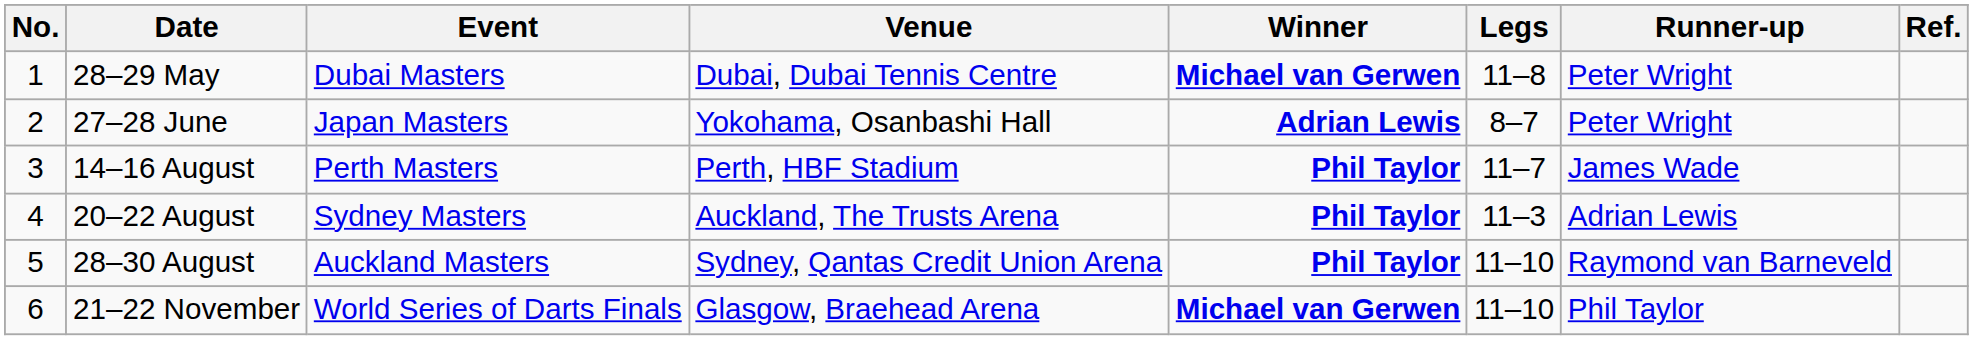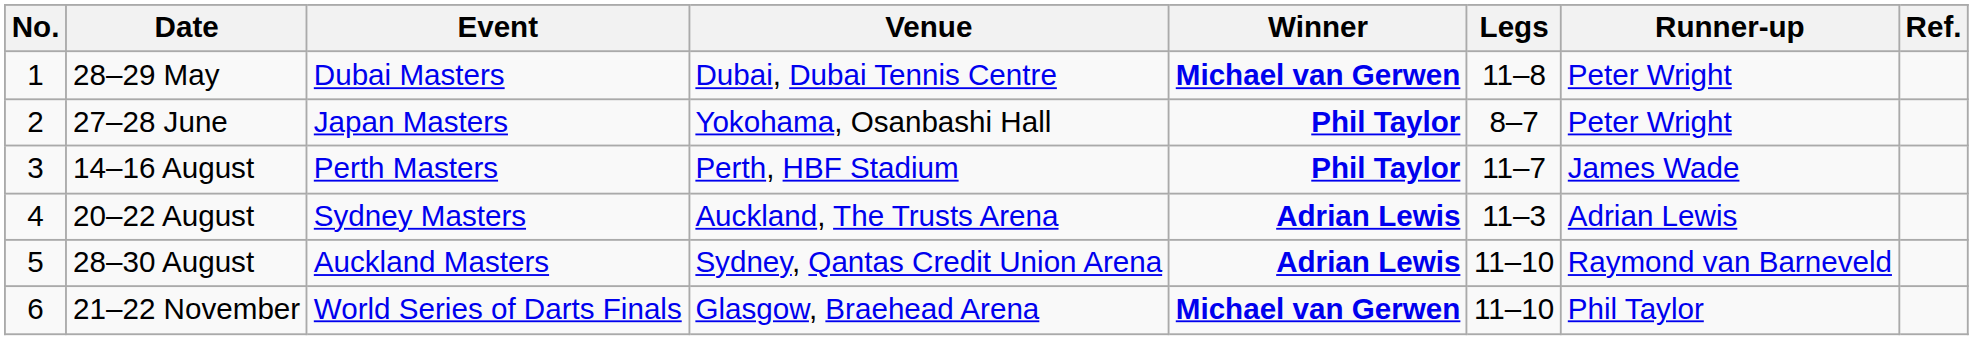 <table class="wikitable">
 <tr>
 <th>No.</th>
 <th>Date</th>
 <th>Event</th>
 <th>Venue</th>
 <th>Winner</th>
 <th>Legs</th>
 <th>Runner-up</th>
 <th>Ref.</th>
 </tr>
 <tr>
 <td align=center>1</td>
 <td align=left>28–29 May</td>
 <td><a href='#'>Dubai Masters</a></td>
 <td> <a href='#'>Dubai</a>, <a href='#'>Dubai Tennis Centre</a></td>
 <td align=right><strong><a href='#'>Michael van Gerwen</a></strong> </td>
 <td align=center>11–8</td>
 <td> <a href='#'>Peter Wright</a></td>
 <td align="center"></td>
 </tr>
 <tr>
 <td align=center>2</td>
 <td align=left>27–28 June</td>
 <td><a href='#'>Japan Masters</a></td>
 <td> <a href='#'>Yokohama</a>, Osanbashi Hall</td>
-<td align=right><strong><a href='#'>Adrian Lewis</a></strong> </td>
+<td align=right><strong><a href='#'>Phil Taylor</a></strong> </td>
 <td align=center>8–7</td>
 <td> <a href='#'>Peter Wright</a></td>
 <td align="center"></td>
 </tr>
 <tr>
 <td align=center>3</td>
 <td align=left>14–16 August</td>
 <td><a href='#'>Perth Masters</a></td>
 <td> <a href='#'>Perth</a>, <a href='#'>HBF Stadium</a></td>
 <td align=right><strong><a href='#'>Phil Taylor</a></strong> </td>
 <td align=center>11–7</td>
 <td> <a href='#'>James Wade</a></td>
 <td align="center"></td>
 </tr>
 <tr>
 <td align=center>4</td>
 <td align=left>20–22 August</td>
 <td><a href='#'>Sydney Masters</a></td>
 <td> <a href='#'>Auckland</a>, <a href='#'>The Trusts Arena</a></td>
-<td align=right><strong><a href='#'>Phil Taylor</a></strong> </td>
+<td align=right><strong><a href='#'>Adrian Lewis</a></strong> </td>
 <td align=center>11–3</td>
 <td> <a href='#'>Adrian Lewis</a></td>
 <td align="center"></td>
 </tr>
 <tr>
 <td align=center>5</td>
 <td align=left>28–30 August</td>
 <td><a href='#'>Auckland Masters</a></td>
 <td> <a href='#'>Sydney</a>, <a href='#'>Qantas Credit Union Arena</a></td>
-<td align=right><strong><a href='#'>Phil Taylor</a></strong> </td>
+<td align=right><strong><a href='#'>Adrian Lewis</a></strong> </td>
 <td align=center>11–10</td>
 <td> <a href='#'>Raymond van Barneveld</a></td>
 <td align="center"></td>
 </tr>
 <tr>
 <td align=center>6</td>
 <td align=left>21–22 November</td>
 <td><a href='#'>World Series of Darts Finals</a></td>
 <td> <a href='#'>Glasgow</a>, <a href='#'>Braehead Arena</a></td>
 <td align=right><strong><a href='#'>Michael van Gerwen</a></strong> </td>
 <td align=center>11–10</td>
 <td> <a href='#'>Phil Taylor</a></td>
 <td align="center"></td>
 </tr>
 </table>
